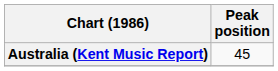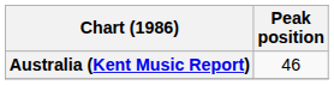 <table class="wikitable sortable plainrowheaders" style="text-align:center">
 <tr>
 <th>Chart (1986)</th>
 <th>Peak<br>position</th>
 </tr>
 <tr>
 <th scope="row">Australia (<a href='#'>Kent Music Report</a>)</th>
-<td align="center">45</td>
+<td align="center">46</td>
 </tr>
 <tr>
 </tr>
 </table>
